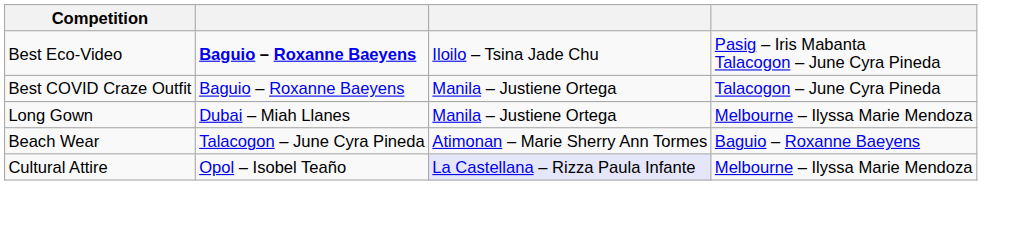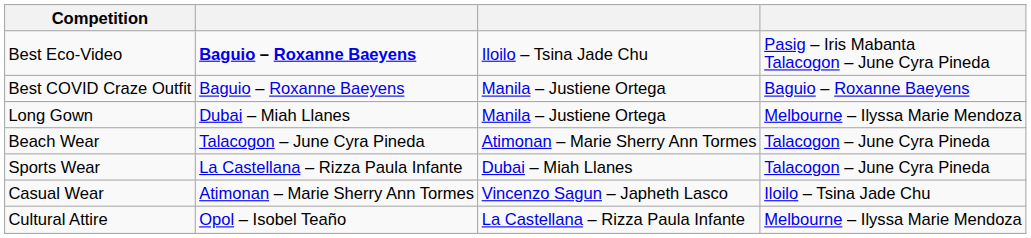 <table class="wikitable sortable" style="font-size:95%;">
 <tr>
 <th>Competition</th>
 <th></th>
 <th></th>
 <th></th>
 </tr>
 <tr>
 <td>Best Eco-Video</td>
 <td><strong><a href='#'>Baguio</a> – <a href='#'>Roxanne Baeyens</a></strong></td>
 <td><a href='#'>Iloilo</a> – Tsina Jade Chu</td>
 <td><a href='#'>Pasig</a> – Iris Mabanta<br><a href='#'>Talacogon</a> – June Cyra Pineda</td>
 </tr>
 <tr>
 <td>Best COVID Craze Outfit</td>
 <td><a href='#'>Baguio</a> – <a href='#'>Roxanne Baeyens</a></td>
 <td><a href='#'>Manila</a> – Justiene Ortega</td>
-<td><a href='#'>Talacogon</a> – June Cyra Pineda</td>
+<td><a href='#'>Baguio</a> – <a href='#'>Roxanne Baeyens</a></td>
 </tr>
 <tr>
 <td>Long Gown</td>
 <td><a href='#'>Dubai</a> – Miah Llanes</td>
 <td><a href='#'>Manila</a> – Justiene Ortega</td>
 <td><a href='#'>Melbourne</a> – Ilyssa Marie Mendoza</td>
 </tr>
 <tr>
 <td>Beach Wear</td>
 <td><a href='#'>Talacogon</a> – June Cyra Pineda</td>
 <td><a href='#'>Atimonan</a> – Marie Sherry Ann Tormes</td>
-<td><a href='#'>Baguio</a> – <a href='#'>Roxanne Baeyens</a></td>
+<td><a href='#'>Talacogon</a> – June Cyra Pineda</td>
+</tr>
+<tr>
+<td>Sports Wear</td>
+<td><a href='#'>La Castellana</a> – Rizza Paula Infante</td>
+<td><a href='#'>Dubai</a> – Miah Llanes</td>
+<td><a href='#'>Talacogon</a> – June Cyra Pineda</td>
+</tr>
+<tr>
+<td>Casual Wear</td>
+<td><a href='#'>Atimonan</a> – Marie Sherry Ann Tormes</td>
+<td><a href='#'>Vincenzo Sagun</a> – Japheth Lasco</td>
+<td><a href='#'>Iloilo</a> – Tsina Jade Chu</td>
 </tr>
 <tr>
 <td>Cultural Attire</td>
 <td><a href='#'>Opol</a> – Isobel Teaño</td>
-<td style="background: lavender;"><a href='#'>La Castellana</a> – Rizza Paula Infante</td>
+<td><a href='#'>La Castellana</a> – Rizza Paula Infante</td>
 <td><a href='#'>Melbourne</a> – Ilyssa Marie Mendoza</td>
 </tr>
 </table>
